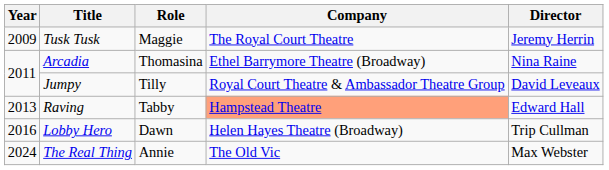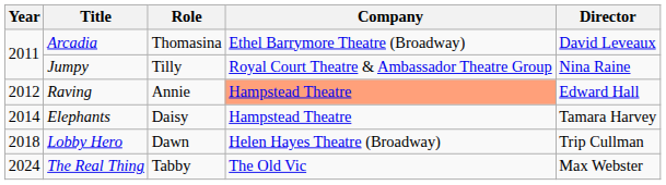 <table class="wikitable">
 <tr>
 <th>Year</th>
 <th>Title</th>
 <th>Role</th>
 <th>Company</th>
 <th>Director</th>
 </tr>
 <tr>
-<td>2009</td>
-<td><em>Tusk Tusk</em></td>
-<td>Maggie</td>
-<td><a href='#'>The Royal Court Theatre</a></td>
-<td><a href='#'>Jeremy Herrin</a></td>
-</tr>
-<tr>
 <td rowspan="2">2011</td>
 <td><em><a href='#'>Arcadia</a></em></td>
 <td>Thomasina</td>
 <td><a href='#'>Ethel Barrymore Theatre</a> (Broadway)</td>
-<td><a href='#'>Nina Raine</a></td>
+<td><a href='#'>David Leveaux</a></td>
 </tr>
 <tr>
 <td><em>Jumpy</em></td>
 <td>Tilly</td>
 <td><a href='#'>Royal Court Theatre</a> & <a href='#'>Ambassador Theatre Group</a></td>
-<td><a href='#'>David Leveaux</a></td>
+<td><a href='#'>Nina Raine</a></td>
 </tr>
 <tr>
-<td>2013</td>
+<td>2012</td>
 <td><em>Raving</em></td>
-<td>Tabby</td>
+<td>Annie</td>
 <td style="background: lightsalmon;"><a href='#'>Hampstead Theatre</a></td>
 <td><a href='#'>Edward Hall</a></td>
 </tr>
 <tr>
-<td>2016</td>
+<td>2014</td>
+<td><em>Elephants</em></td>
+<td>Daisy</td>
+<td><a href='#'>Hampstead Theatre</a></td>
+<td>Tamara Harvey</td>
+</tr>
+<tr>
+<td>2018</td>
 <td><em><a href='#'>Lobby Hero</a></em></td>
 <td>Dawn</td>
 <td><a href='#'>Helen Hayes Theatre</a> (Broadway)</td>
 <td>Trip Cullman</td>
 </tr>
 <tr>
 <td>2024</td>
 <td><em><a href='#'>The Real Thing</a></em></td>
-<td>Annie</td>
+<td>Tabby</td>
 <td><a href='#'>The Old Vic</a></td>
 <td>Max Webster</td>
 </tr>
 </table>
